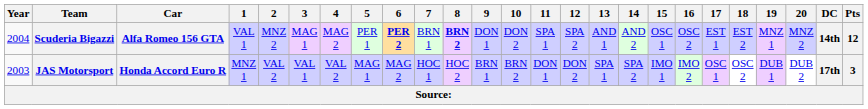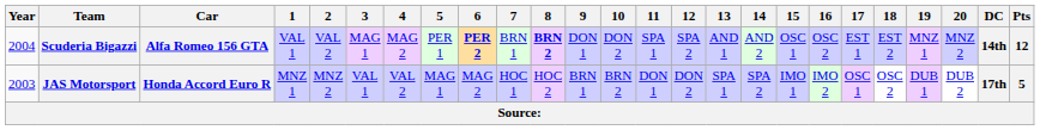 <table class="wikitable" style="text-align:center; font-size:85%">
 <tr>
 <th>Year</th>
 <th>Team</th>
 <th>Car</th>
 <th>1</th>
 <th>2</th>
 <th>3</th>
 <th>4</th>
 <th>5</th>
 <th>6</th>
 <th>7</th>
 <th>8</th>
 <th>9</th>
 <th>10</th>
 <th>11</th>
 <th>12</th>
 <th>13</th>
 <th>14</th>
 <th>15</th>
 <th>16</th>
 <th>17</th>
 <th>18</th>
 <th>19</th>
 <th>20</th>
 <th>DC</th>
 <th>Pts</th>
 </tr>
 <tr>
 <td><a href='#'>2004</a></td>
 <th><a href='#'>Scuderia Bigazzi</a></th>
 <th><a href='#'>Alfa Romeo 156 GTA</a></th>
 <td style="background:#CFCFFF;"><a href='#'>VAL<br>1</a><br></td>
-<td style="background:#CFCFFF;"><a href='#'>MNZ<br>2</a><br></td>
+<td style="background:#CFCFFF;"><a href='#'>VAL<br>2</a><br></td>
 <td style="background:#EFCFFF;"><a href='#'>MAG<br>1</a><br></td>
 <td style="background:#EFCFFF;"><a href='#'>MAG<br>2</a><br></td>
 <td style="background:#DFFFDF;"><a href='#'>PER<br>1</a><br></td>
 <td style="background:#FFDF9F;"><strong><a href='#'>PER<br>2</a></strong><br></td>
 <td style="background:#DFFFDF;"><a href='#'>BRN<br>1</a><br></td>
 <td style="background:#EFCFFF;"><strong><a href='#'>BRN<br>2</a></strong><br></td>
 <td style="background:#CFCFFF;"><a href='#'>DON<br>1</a><br></td>
 <td style="background:#CFCFFF;"><a href='#'>DON<br>2</a><br></td>
 <td style="background:#CFCFFF;"><a href='#'>SPA<br>1</a><br></td>
 <td style="background:#CFCFFF;"><a href='#'>SPA<br>2</a><br></td>
 <td style="background:#CFCFFF;"><a href='#'>AND<br>1</a><br></td>
 <td style="background:#DFFFDF;"><a href='#'>AND<br>2</a><br></td>
 <td style="background:#CFCFFF;"><a href='#'>OSC<br>1</a><br></td>
 <td style="background:#CFCFFF;"><a href='#'>OSC<br>2</a><br></td>
 <td style="background:#CFCFFF;"><a href='#'>EST<br>1</a><br></td>
 <td style="background:#CFCFFF;"><a href='#'>EST<br>2</a><br></td>
 <td style="background:#EFCFFF;"><a href='#'>MNZ<br>1</a><br></td>
 <td style="background:#CFCFFF;"><a href='#'>MNZ<br>2</a><br></td>
 <th>14th</th>
 <th>12</th>
 </tr>
 <tr>
 <td><a href='#'>2003</a></td>
 <th><a href='#'>JAS Motorsport</a></th>
 <th><a href='#'>Honda Accord Euro R</a></th>
 <td style="background:#CFCFFF;"><a href='#'>MNZ<br>1</a><br></td>
-<td style="background:#CFCFFF;"><a href='#'>VAL<br>2</a><br></td>
+<td style="background:#CFCFFF;"><a href='#'>MNZ<br>2</a><br></td>
 <td style="background:#CFCFFF;"><a href='#'>VAL<br>1</a><br></td>
 <td style="background:#CFCFFF;"><a href='#'>VAL<br>2</a><br></td>
 <td style="background:#CFCFFF;"><a href='#'>MAG<br>1</a><br></td>
 <td style="background:#CFCFFF;"><a href='#'>MAG<br>2</a><br></td>
 <td style="background:#CFCFFF;"><a href='#'>HOC<br>1</a><br></td>
 <td style="background:#EFCFFF;"><a href='#'>HOC<br>2</a><br></td>
 <td style="background:#CFCFFF;"><a href='#'>BRN<br>1</a><br></td>
 <td style="background:#CFCFFF;"><a href='#'>BRN<br>2</a><br></td>
 <td style="background:#CFCFFF;"><a href='#'>DON<br>1</a><br></td>
 <td style="background:#CFCFFF;"><a href='#'>DON<br>2</a><br></td>
 <td style="background:#CFCFFF;"><a href='#'>SPA<br>1</a><br></td>
 <td style="background:#CFCFFF;"><a href='#'>SPA<br>2</a><br></td>
 <td style="background:#CFCFFF;"><a href='#'>IMO<br>1</a><br></td>
 <td style="background:#DFFFDF;"><a href='#'>IMO<br>2</a><br></td>
 <td style="background:#EFCFFF;"><a href='#'>OSC<br>1</a><br></td>
 <td style="background:#FFFFFF;"><a href='#'>OSC<br>2</a><br></td>
 <td style="background:#EFCFFF;"><a href='#'>DUB<br>1</a><br></td>
 <td style="background:#FFFFFF;"><a href='#'>DUB<br>2</a><br></td>
 <th>17th</th>
-<th>3</th>
+<th>5</th>
 </tr>
 <tr>
 <th colspan="25">Source:</th>
 </tr>
 </table>
